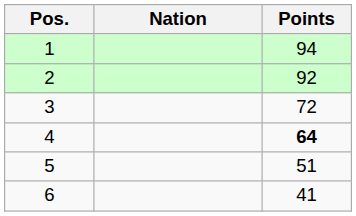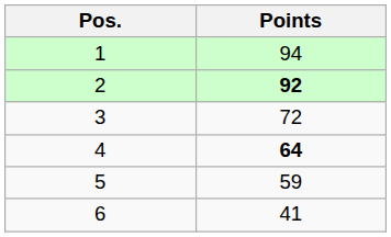 <table class="wikitable gauche" cellspacing="1" style="width:300px;">
 <tr style="background:#efefef; text-align:center;">
 <th style="width:70px;">Pos.</th>
-<th>Nation</th>
 <th style="width:70px;">Points</th>
 </tr>
 <tr style="vertical-align:top; text-align:center; background:#ccffcc;">
 <td>1</td>
-<td style="text-align:left;"></td>
 <td>94</td>
 </tr>
 <tr style="vertical-align:top; text-align:center; background:#ccffcc;">
 <td>2</td>
-<td style="text-align:left;"></td>
-<td>92</td>
+<td><strong>92</strong></td>
 </tr>
 <tr style="vertical-align:top; text-align:center;">
 <td>3</td>
-<td style="text-align:left;"></td>
 <td>72</td>
 </tr>
 <tr style="vertical-align:top; text-align:center;">
 <td>4</td>
-<td style="text-align:left;"></td>
 <td><strong>64</strong></td>
 </tr>
 <tr style="vertical-align:top; text-align:center;">
 <td>5</td>
-<td style="text-align:left;"></td>
-<td>51</td>
+<td>59</td>
 </tr>
 <tr style="vertical-align:top; text-align:center;">
 <td>6</td>
-<td style="text-align:left;"></td>
 <td>41</td>
 </tr>
 </table>
